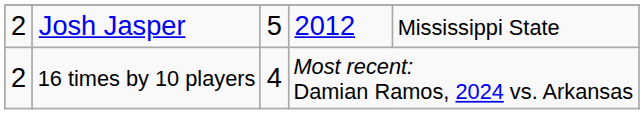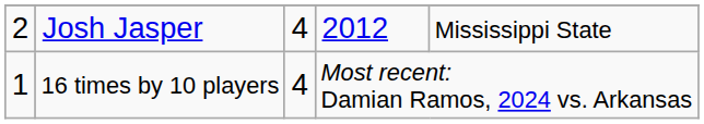 <table class="wikitable">
 <tr>
 </tr>
 <tr>
 <td>2</td>
 <td><a href='#'>Josh Jasper</a></td>
-<td>5</td>
+<td>4</td>
 <td><a href='#'>2012</a></td>
 <td style="font-size:80%;">Mississippi State</td>
 </tr>
 <tr>
-<td>2</td>
+<td>1</td>
 <td style="font-size:80%;">16 times by 10 players</td>
 <td>4</td>
 <td colspan=2 style="font-size:80%;"><em>Most recent:</em><br>Damian Ramos, <a href='#'>2024</a> vs. Arkansas</td>
 </tr>
 </table>
